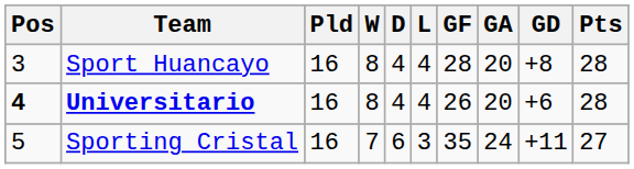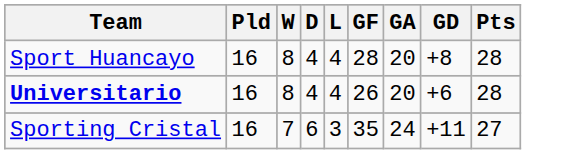 <table class="wikitable">
 <tr>
-<th><abbr>Pos</abbr></th>
 <th>Team</th>
 <th><abbr>Pld</abbr></th>
 <th><abbr>W</abbr></th>
 <th><abbr>D</abbr></th>
 <th><abbr>L</abbr></th>
 <th><abbr>GF</abbr></th>
 <th><abbr>GA</abbr></th>
 <th><abbr>GD</abbr></th>
 <th><abbr>Pts</abbr></th>
 </tr>
 <tr>
-<td>3</td>
 <td><a href='#'>Sport Huancayo</a></td>
 <td>16</td>
 <td>8</td>
 <td>4</td>
 <td>4</td>
 <td>28</td>
 <td>20</td>
 <td>+8</td>
 <td>28</td>
 </tr>
 <tr>
-<td><strong>4</strong></td>
 <td><a href='#'><strong>Universitario</strong></a></td>
 <td>16</td>
 <td>8</td>
 <td>4</td>
 <td>4</td>
 <td>26</td>
 <td>20</td>
 <td>+6</td>
 <td>28</td>
 </tr>
 <tr>
-<td>5</td>
 <td><a href='#'>Sporting Cristal</a></td>
 <td>16</td>
 <td>7</td>
 <td>6</td>
 <td>3</td>
 <td>35</td>
 <td>24</td>
 <td>+11</td>
 <td>27</td>
 </tr>
 </table>
